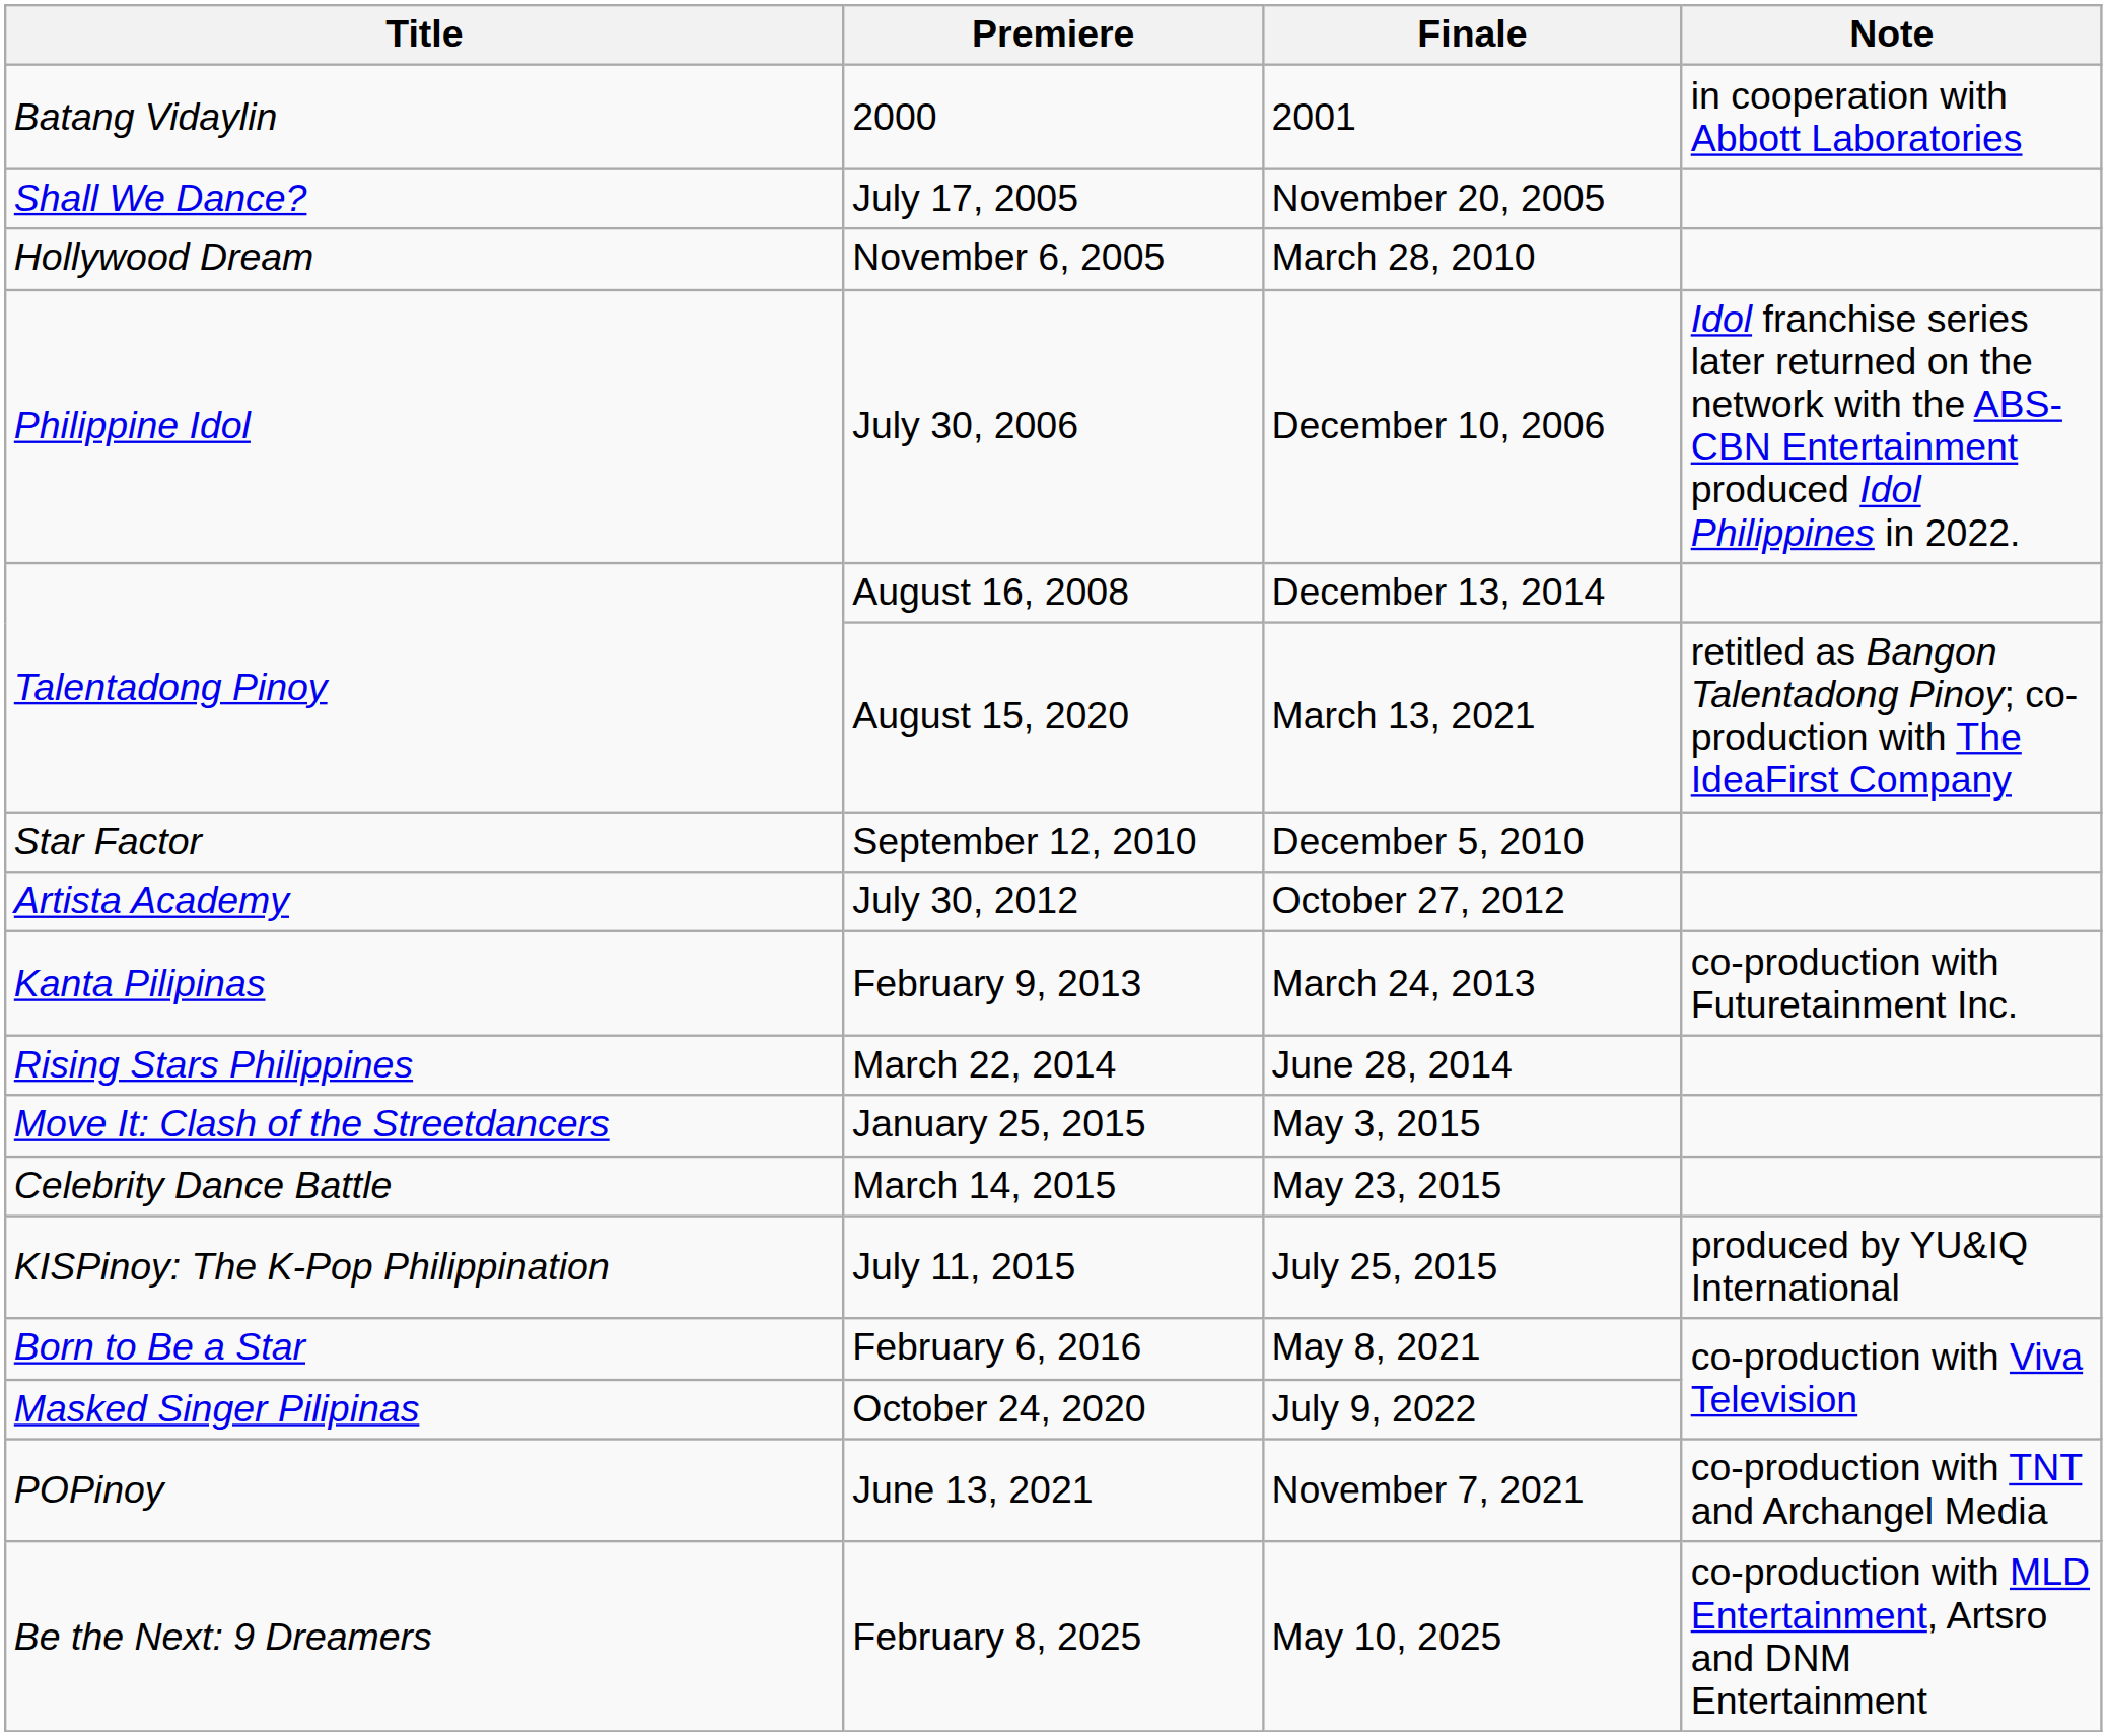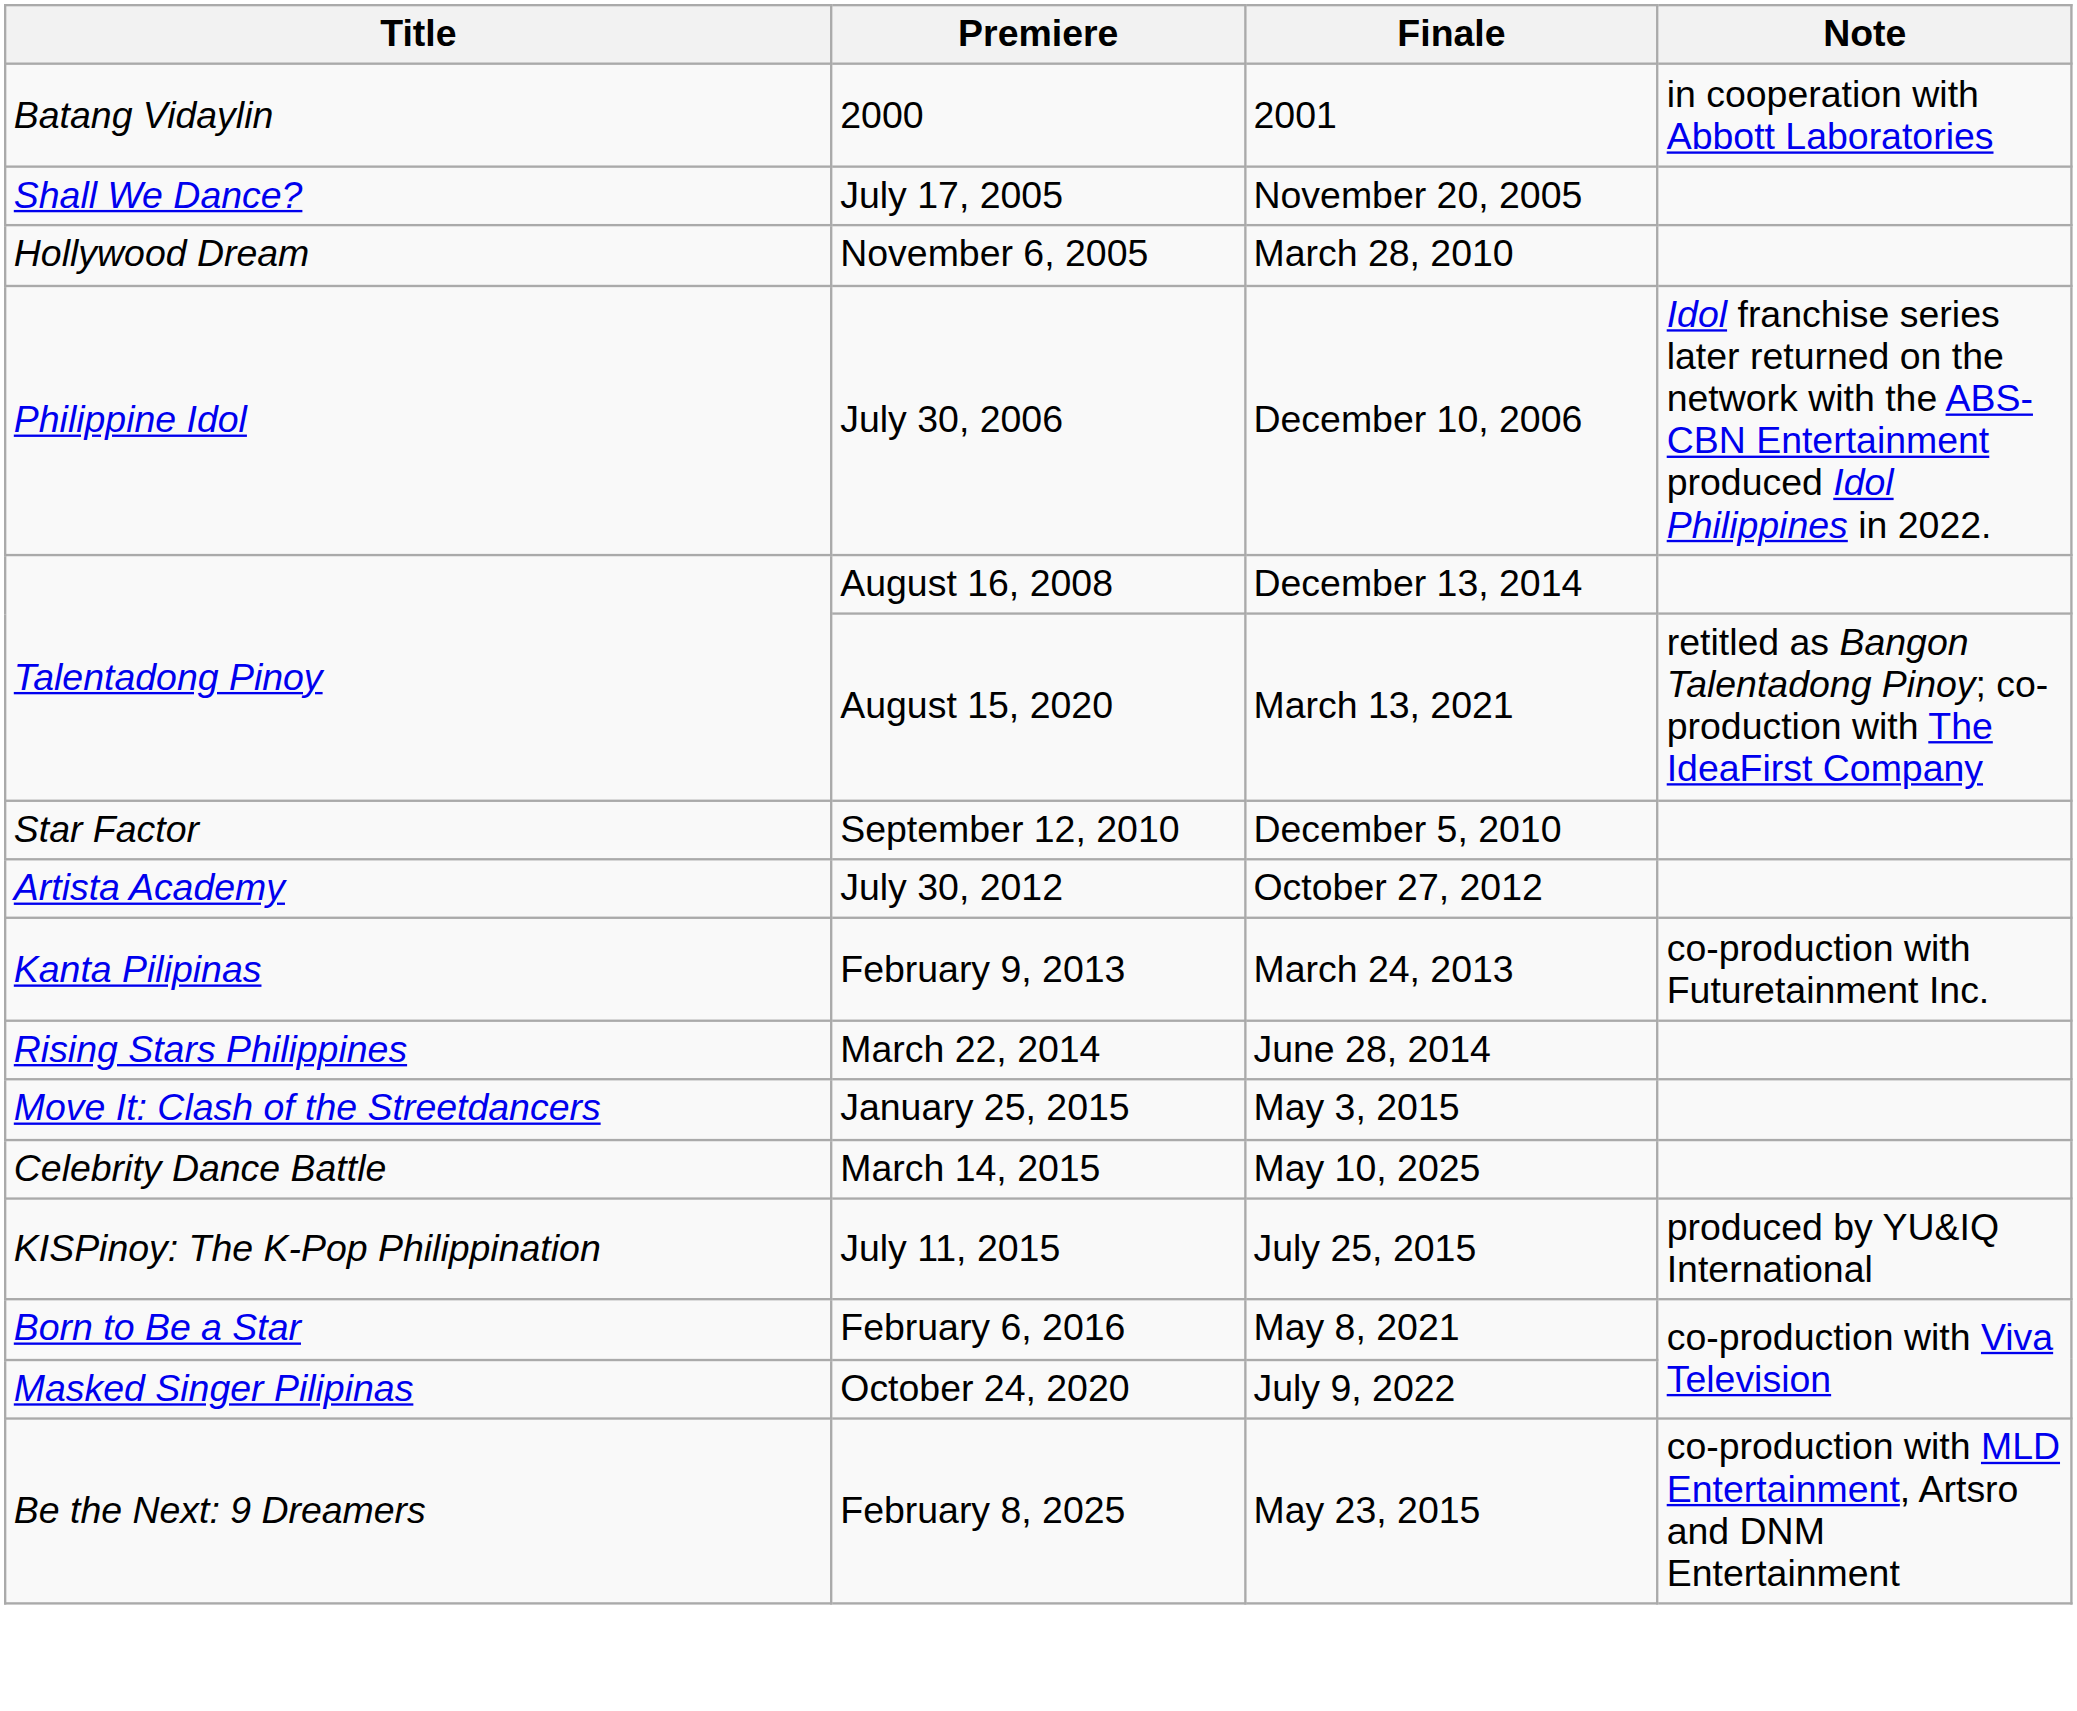 <table class="wikitable sortable" width="100%">
 <tr>
 <th style="width:40%;">Title</th>
 <th style="width:20%;">Premiere</th>
 <th style="width:20%;">Finale</th>
 <th style="width:20%;">Note</th>
 </tr>
 <tr>
 <td><em>Batang Vidaylin</em></td>
 <td>2000</td>
 <td>2001</td>
 <td>in cooperation with <a href='#'>Abbott Laboratories</a></td>
 </tr>
 <tr>
 <td><em><a href='#'>Shall We Dance?</a></em></td>
 <td>July 17, 2005</td>
 <td>November 20, 2005</td>
 <td></td>
 </tr>
 <tr>
 <td><em>Hollywood Dream</em></td>
 <td>November 6, 2005</td>
 <td>March 28, 2010</td>
 <td></td>
 </tr>
 <tr>
 <td><em><a href='#'>Philippine Idol</a></em></td>
 <td>July 30, 2006</td>
 <td>December 10, 2006</td>
 <td><em><a href='#'>Idol</a></em> franchise series later returned on the network with the <a href='#'>ABS-CBN Entertainment</a> produced <em><a href='#'>Idol Philippines</a></em> in 2022.</td>
 </tr>
 <tr>
 <td rowspan="2"><em><a href='#'>Talentadong Pinoy</a></em></td>
 <td>August 16, 2008</td>
 <td>December 13, 2014</td>
 <td></td>
 </tr>
 <tr>
 <td>August 15, 2020</td>
 <td>March 13, 2021</td>
 <td>retitled as <em>Bangon Talentadong Pinoy</em>; co-production with <a href='#'>The IdeaFirst Company</a></td>
 </tr>
 <tr>
 <td><em>Star Factor</em></td>
 <td>September 12, 2010</td>
 <td>December 5, 2010</td>
 <td></td>
 </tr>
 <tr>
 <td><em><a href='#'>Artista Academy</a></em></td>
 <td>July 30, 2012</td>
 <td>October 27, 2012</td>
 <td></td>
 </tr>
 <tr>
 <td><em><a href='#'>Kanta Pilipinas</a></em></td>
 <td>February 9, 2013</td>
 <td>March 24, 2013</td>
 <td>co-production with Futuretainment Inc.</td>
 </tr>
 <tr>
 <td><em><a href='#'>Rising Stars Philippines</a></em></td>
 <td>March 22, 2014</td>
 <td>June 28, 2014</td>
 <td></td>
 </tr>
 <tr>
 <td><em><a href='#'>Move It: Clash of the Streetdancers</a></em></td>
 <td>January 25, 2015</td>
 <td>May 3, 2015</td>
 <td></td>
 </tr>
 <tr>
 <td><em>Celebrity Dance Battle</em></td>
 <td>March 14, 2015</td>
-<td>May 23, 2015</td>
+<td>May 10, 2025</td>
 <td></td>
 </tr>
 <tr>
 <td><em>KISPinoy: The K-Pop Philippination</em></td>
 <td>July 11, 2015</td>
 <td>July 25, 2015</td>
 <td>produced by YU&IQ International</td>
 </tr>
 <tr>
 <td><em><a href='#'>Born to Be a Star</a></em></td>
 <td>February 6, 2016</td>
 <td>May 8, 2021</td>
 <td rowspan="2">co-production with <a href='#'>Viva Television</a></td>
 </tr>
 <tr>
 <td><em><a href='#'>Masked Singer Pilipinas</a></em></td>
 <td>October 24, 2020</td>
 <td>July 9, 2022</td>
 </tr>
 <tr>
-<td><em>POPinoy</em></td>
-<td>June 13, 2021</td>
-<td>November 7, 2021</td>
-<td>co-production with <a href='#'>TNT</a> and Archangel Media</td>
-</tr>
-<tr>
 <td><em>Be the Next: 9 Dreamers</em></td>
 <td>February 8, 2025</td>
-<td>May 10, 2025</td>
+<td>May 23, 2015</td>
 <td>co-production with <a href='#'>MLD Entertainment</a>, Artsro and DNM Entertainment</td>
 </tr>
 </table>
